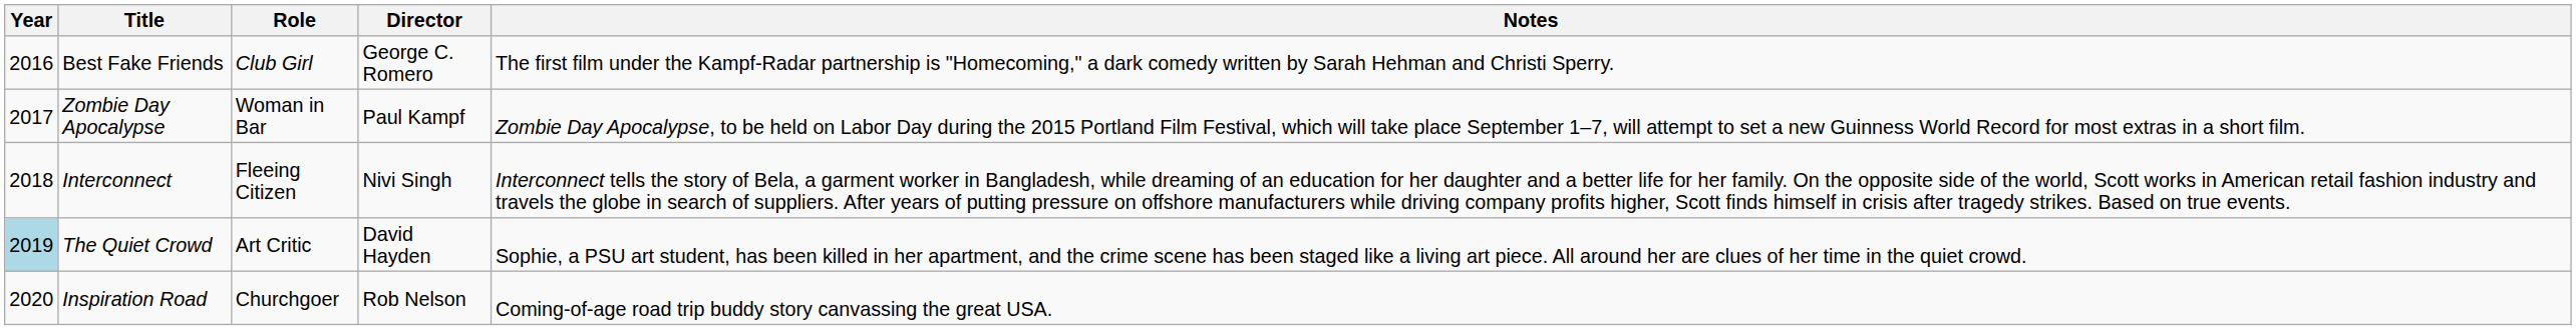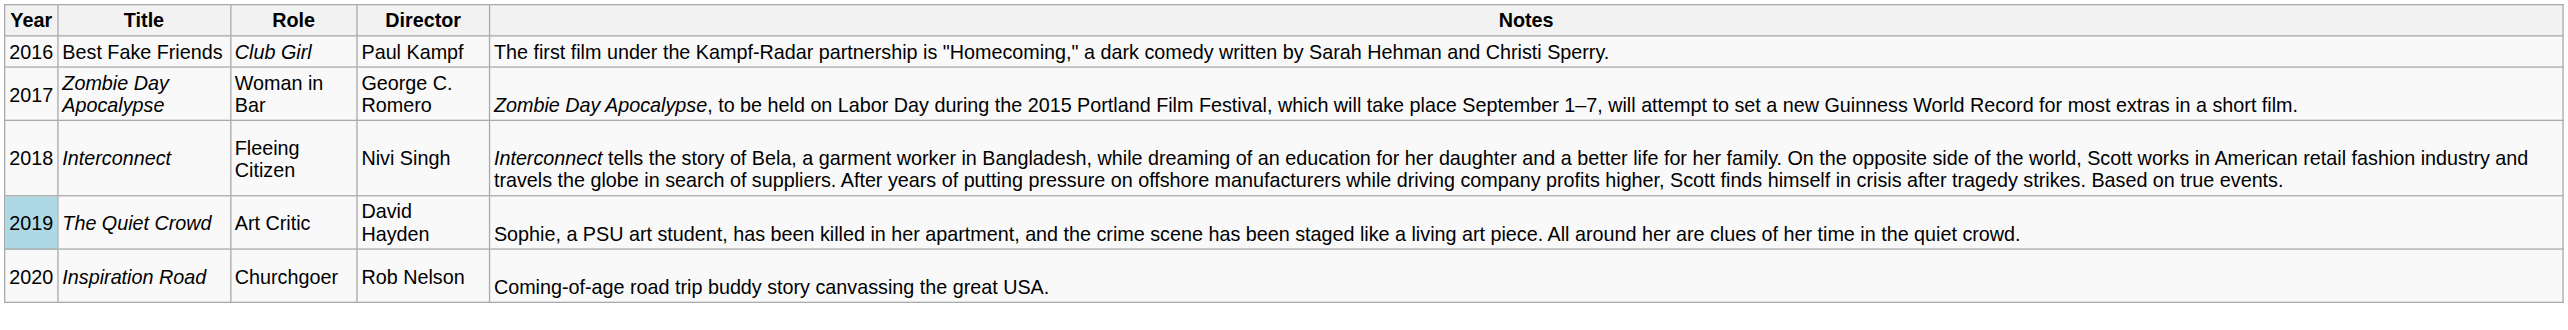 <table class="wikitable" style="font-size: 95%;">
 <tr>
 <th>Year</th>
 <th>Title</th>
 <th>Role</th>
 <th>Director</th>
 <th>Notes</th>
 </tr>
 <tr>
 <td>2016</td>
 <td>Best Fake Friends</td>
 <td><em>Club Girl</em></td>
-<td>George C. Romero</td>
+<td>Paul Kampf</td>
 <td>The first film under the Kampf-Radar partnership is "Homecoming," a dark comedy written by Sarah Hehman and Christi Sperry.</td>
 </tr>
 <tr>
 <td>2017</td>
 <td><em>Zombie Day Apocalypse</em></td>
 <td>Woman in Bar</td>
-<td>Paul Kampf</td>
+<td>George C. Romero</td>
 <td><br><em>Zombie Day Apocalypse</em>, to be held on Labor Day during the 2015 Portland Film Festival, which will take place September 1–7, will attempt to set a new Guinness World Record for most extras in a short film.</td>
 </tr>
 <tr>
 <td>2018</td>
 <td><em>Interconnect</em></td>
 <td>Fleeing Citizen</td>
 <td>Nivi Singh</td>
 <td><br><em>Interconnect</em> tells the story of Bela, a garment worker in Bangladesh, while dreaming of an education for her daughter and a better life for her family. On the opposite side of the world, Scott works in American retail fashion industry and travels the globe in search of suppliers. After years of putting pressure on offshore manufacturers while driving company profits higher, Scott finds himself in crisis after tragedy strikes. Based on true events.</td>
 </tr>
 <tr>
 <td style="background: lightblue;">2019</td>
 <td><em>The Quiet Crowd</em></td>
 <td>Art Critic</td>
 <td>David Hayden</td>
 <td><br>Sophie, a PSU art student, has been killed in her apartment, and the crime scene has been staged like a living art piece. All around her are clues of her time in the quiet crowd.</td>
 </tr>
 <tr>
 <td>2020</td>
 <td><em>Inspiration Road</em></td>
 <td>Churchgoer</td>
 <td>Rob Nelson</td>
 <td><br>Coming-of-age road trip buddy story canvassing the great USA.</td>
 </tr>
 </table>
